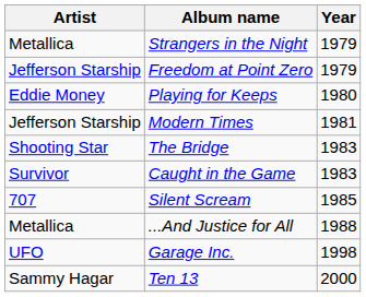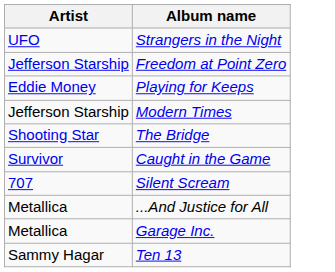 <table class="wikitable sortable" border="1">
 <tr>
 <th>Artist</th>
 <th>Album name</th>
-<th>Year</th>
 </tr>
 <tr>
-<td>Metallica</td>
+<td><a href='#'>UFO</a></td>
 <td><em><a href='#'>Strangers in the Night</a></em></td>
-<td>1979</td>
 </tr>
 <tr>
 <td><a href='#'>Jefferson Starship</a></td>
 <td><em><a href='#'>Freedom at Point Zero</a></em></td>
-<td>1979</td>
 </tr>
 <tr>
 <td><a href='#'>Eddie Money</a></td>
 <td><em><a href='#'>Playing for Keeps</a></em></td>
-<td>1980</td>
 </tr>
 <tr>
 <td>Jefferson Starship</td>
 <td><em><a href='#'>Modern Times</a></em></td>
-<td>1981</td>
 </tr>
 <tr>
 <td><a href='#'>Shooting Star</a></td>
 <td><em><a href='#'>The Bridge</a></em></td>
-<td>1983</td>
 </tr>
 <tr>
 <td><a href='#'>Survivor</a></td>
 <td><em><a href='#'>Caught in the Game</a></em></td>
-<td>1983</td>
 </tr>
 <tr>
 <td><a href='#'>707</a></td>
 <td><em><a href='#'>Silent Scream</a></em></td>
-<td>1985</td>
 </tr>
 <tr>
 <td>Metallica</td>
 <td><em>...And Justice for All</em></td>
-<td>1988</td>
 </tr>
 <tr>
-<td><a href='#'>UFO</a></td>
+<td>Metallica</td>
 <td><em><a href='#'>Garage Inc.</a></em></td>
-<td>1998</td>
 </tr>
 <tr>
 <td>Sammy Hagar</td>
 <td><em><a href='#'>Ten 13</a></em></td>
-<td>2000</td>
 </tr>
 </table>
